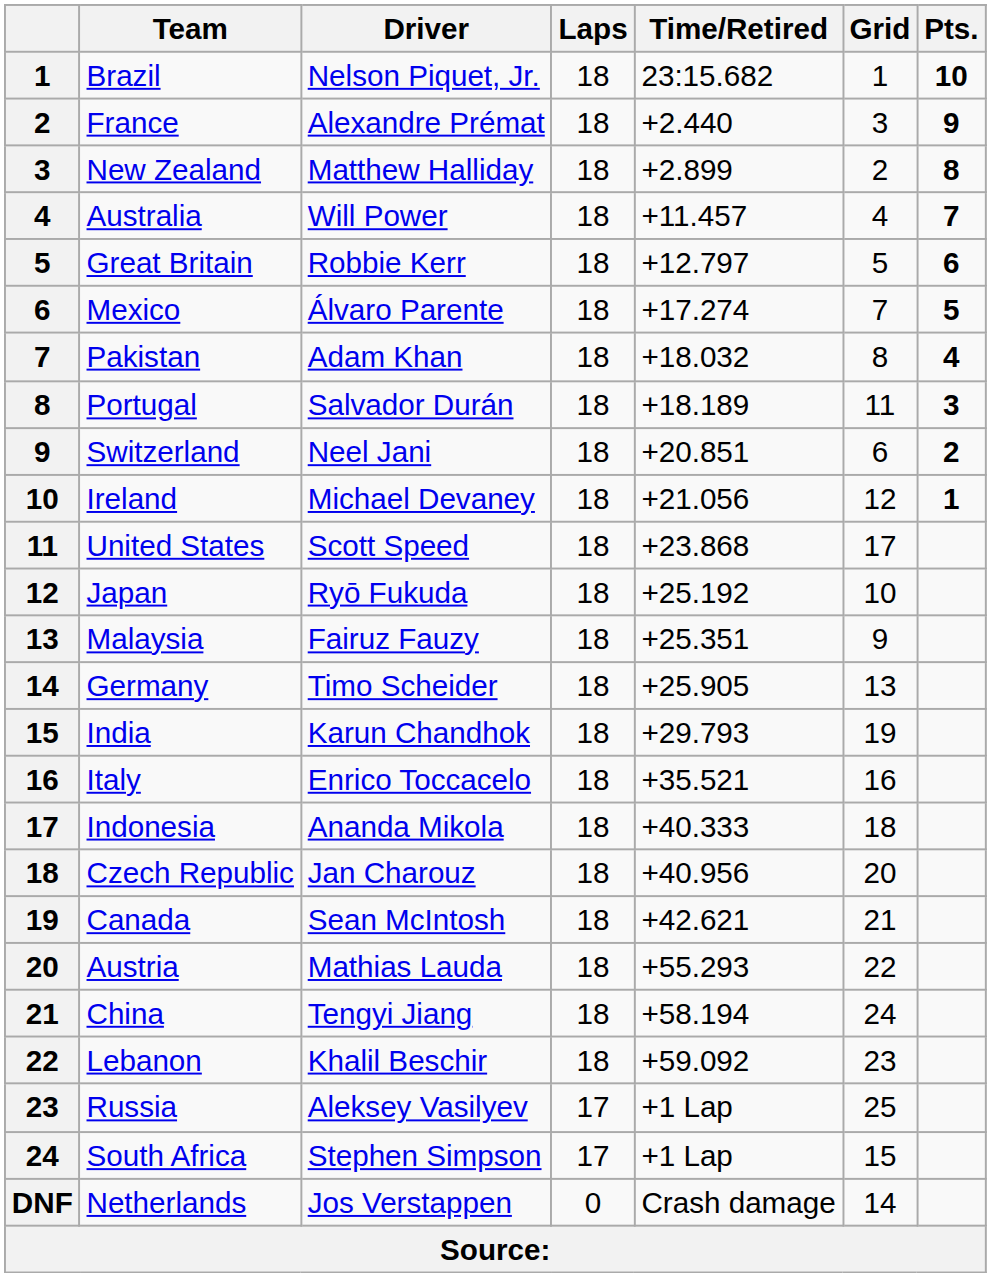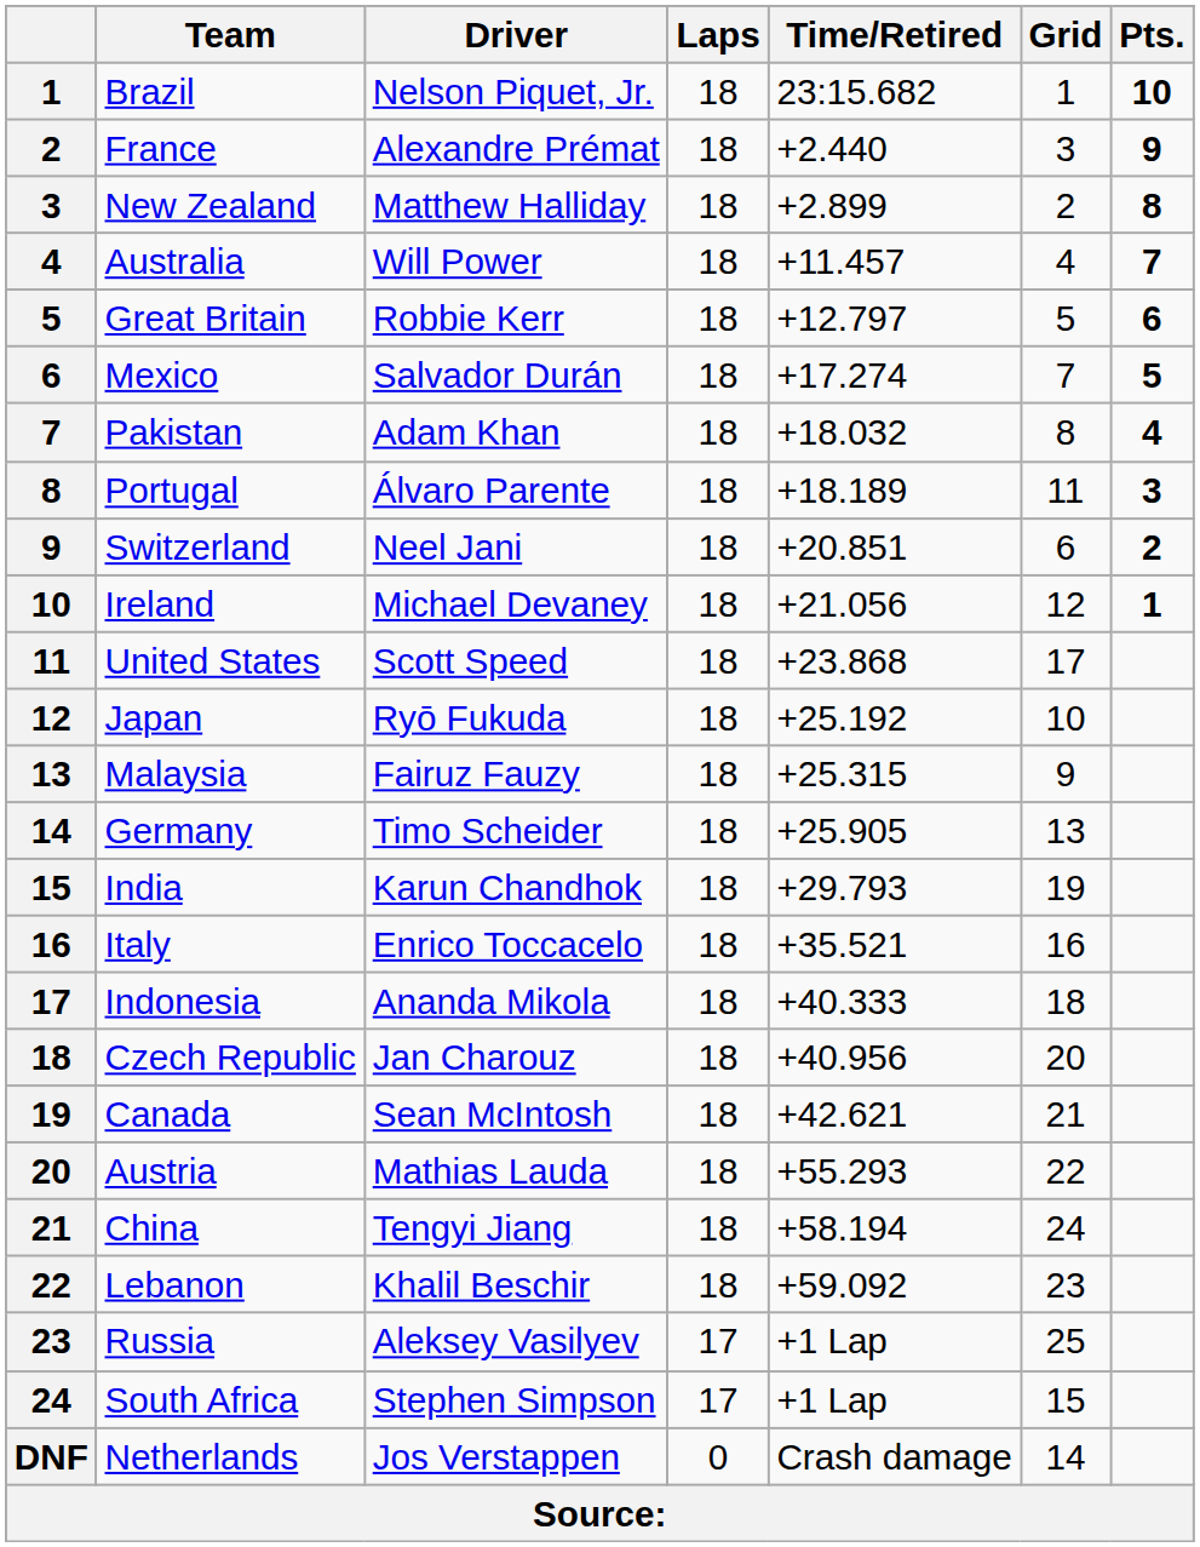 <table class="wikitable" style="font-size: 95%">
 <tr>
 <th></th>
 <th>Team</th>
 <th>Driver</th>
 <th>Laps</th>
 <th>Time/Retired</th>
 <th>Grid</th>
 <th>Pts.</th>
 </tr>
 <tr>
 <th>1</th>
 <td> <a href='#'>Brazil</a></td>
 <td><a href='#'>Nelson Piquet, Jr.</a></td>
 <td align=center>18</td>
 <td>23:15.682</td>
 <td align=center>1</td>
 <td align=center><strong>10</strong></td>
 </tr>
 <tr>
 <th>2</th>
 <td> <a href='#'>France</a></td>
 <td><a href='#'>Alexandre Prémat</a></td>
 <td align=center>18</td>
 <td>+2.440</td>
 <td align=center>3</td>
 <td align=center><strong>9</strong></td>
 </tr>
 <tr>
 <th>3</th>
 <td> <a href='#'>New Zealand</a></td>
 <td><a href='#'>Matthew Halliday</a></td>
 <td align=center>18</td>
 <td>+2.899</td>
 <td align=center>2</td>
 <td align=center><strong>8</strong></td>
 </tr>
 <tr>
 <th>4</th>
 <td> <a href='#'>Australia</a></td>
 <td><a href='#'>Will Power</a></td>
 <td align=center>18</td>
 <td>+11.457</td>
 <td align=center>4</td>
 <td align=center><strong>7</strong></td>
 </tr>
 <tr>
 <th>5</th>
 <td> <a href='#'>Great Britain</a></td>
 <td><a href='#'>Robbie Kerr</a></td>
 <td align=center>18</td>
 <td>+12.797</td>
 <td align=center>5</td>
 <td align=center><strong>6</strong></td>
 </tr>
 <tr>
 <th>6</th>
 <td> <a href='#'>Mexico</a></td>
-<td><a href='#'>Álvaro Parente</a></td>
+<td><a href='#'>Salvador Durán</a></td>
 <td align=center>18</td>
 <td>+17.274</td>
 <td align=center>7</td>
 <td align=center><strong>5</strong></td>
 </tr>
 <tr>
 <th>7</th>
 <td> <a href='#'>Pakistan</a></td>
 <td><a href='#'>Adam Khan</a></td>
 <td align=center>18</td>
 <td>+18.032</td>
 <td align=center>8</td>
 <td align=center><strong>4</strong></td>
 </tr>
 <tr>
 <th>8</th>
 <td> <a href='#'>Portugal</a></td>
-<td><a href='#'>Salvador Durán</a></td>
+<td><a href='#'>Álvaro Parente</a></td>
 <td align=center>18</td>
 <td>+18.189</td>
 <td align=center>11</td>
 <td align=center><strong>3</strong></td>
 </tr>
 <tr>
 <th>9</th>
 <td> <a href='#'>Switzerland</a></td>
 <td><a href='#'>Neel Jani</a></td>
 <td align=center>18</td>
 <td>+20.851</td>
 <td align=center>6</td>
 <td align=center><strong>2</strong></td>
 </tr>
 <tr>
 <th>10</th>
 <td> <a href='#'>Ireland</a></td>
 <td><a href='#'>Michael Devaney</a></td>
 <td align=center>18</td>
 <td>+21.056</td>
 <td align=center>12</td>
 <td align=center><strong>1</strong></td>
 </tr>
 <tr>
 <th>11</th>
 <td> <a href='#'>United States</a></td>
 <td><a href='#'>Scott Speed</a></td>
 <td align=center>18</td>
 <td>+23.868</td>
 <td align=center>17</td>
 <td></td>
 </tr>
 <tr>
 <th>12</th>
 <td> <a href='#'>Japan</a></td>
 <td><a href='#'>Ryō Fukuda</a></td>
 <td align=center>18</td>
 <td>+25.192</td>
 <td align=center>10</td>
 <td></td>
 </tr>
 <tr>
 <th>13</th>
 <td> <a href='#'>Malaysia</a></td>
 <td><a href='#'>Fairuz Fauzy</a></td>
 <td align=center>18</td>
-<td>+25.351</td>
+<td>+25.315</td>
 <td align=center>9</td>
 <td></td>
 </tr>
 <tr>
 <th>14</th>
 <td> <a href='#'>Germany</a></td>
 <td><a href='#'>Timo Scheider</a></td>
 <td align=center>18</td>
 <td>+25.905</td>
 <td align=center>13</td>
 <td></td>
 </tr>
 <tr>
 <th>15</th>
 <td> <a href='#'>India</a></td>
 <td><a href='#'>Karun Chandhok</a></td>
 <td align=center>18</td>
 <td>+29.793</td>
 <td align=center>19</td>
 <td></td>
 </tr>
 <tr>
 <th>16</th>
 <td> <a href='#'>Italy</a></td>
 <td><a href='#'>Enrico Toccacelo</a></td>
 <td align=center>18</td>
 <td>+35.521</td>
 <td align=center>16</td>
 <td></td>
 </tr>
 <tr>
 <th>17</th>
 <td> <a href='#'>Indonesia</a></td>
 <td><a href='#'>Ananda Mikola</a></td>
 <td align=center>18</td>
 <td>+40.333</td>
 <td align=center>18</td>
 <td></td>
 </tr>
 <tr>
 <th>18</th>
 <td> <a href='#'>Czech Republic</a></td>
 <td><a href='#'>Jan Charouz</a></td>
 <td align=center>18</td>
 <td>+40.956</td>
 <td align=center>20</td>
 <td></td>
 </tr>
 <tr>
 <th>19</th>
 <td> <a href='#'>Canada</a></td>
 <td><a href='#'>Sean McIntosh</a></td>
 <td align=center>18</td>
 <td>+42.621</td>
 <td align=center>21</td>
 <td></td>
 </tr>
 <tr>
 <th>20</th>
 <td> <a href='#'>Austria</a></td>
 <td><a href='#'>Mathias Lauda</a></td>
 <td align=center>18</td>
 <td>+55.293</td>
 <td align=center>22</td>
 <td></td>
 </tr>
 <tr>
 <th>21</th>
 <td> <a href='#'>China</a></td>
 <td><a href='#'>Tengyi Jiang</a></td>
 <td align=center>18</td>
 <td>+58.194</td>
 <td align=center>24</td>
 <td></td>
 </tr>
 <tr>
 <th>22</th>
 <td> <a href='#'>Lebanon</a></td>
 <td><a href='#'>Khalil Beschir</a></td>
 <td align=center>18</td>
 <td>+59.092</td>
 <td align=center>23</td>
 <td></td>
 </tr>
 <tr>
 <th>23</th>
 <td> <a href='#'>Russia</a></td>
 <td><a href='#'>Aleksey Vasilyev</a></td>
 <td align=center>17</td>
 <td>+1 Lap</td>
 <td align=center>25</td>
 <td></td>
 </tr>
 <tr>
 <th>24</th>
 <td> <a href='#'>South Africa</a></td>
 <td><a href='#'>Stephen Simpson</a></td>
 <td align=center>17</td>
 <td>+1 Lap</td>
 <td align=center>15</td>
 <td></td>
 </tr>
 <tr>
 <th>DNF</th>
 <td> <a href='#'>Netherlands</a></td>
 <td><a href='#'>Jos Verstappen</a></td>
 <td align=center>0</td>
 <td>Crash damage</td>
 <td align=center>14</td>
 <td></td>
 </tr>
 <tr>
 <th colspan=7>Source:</th>
 </tr>
 </table>
